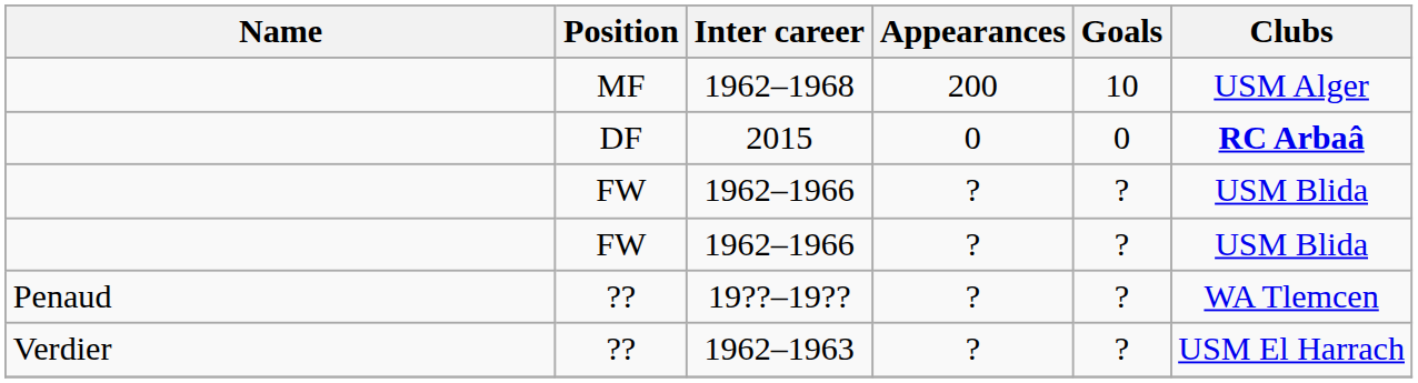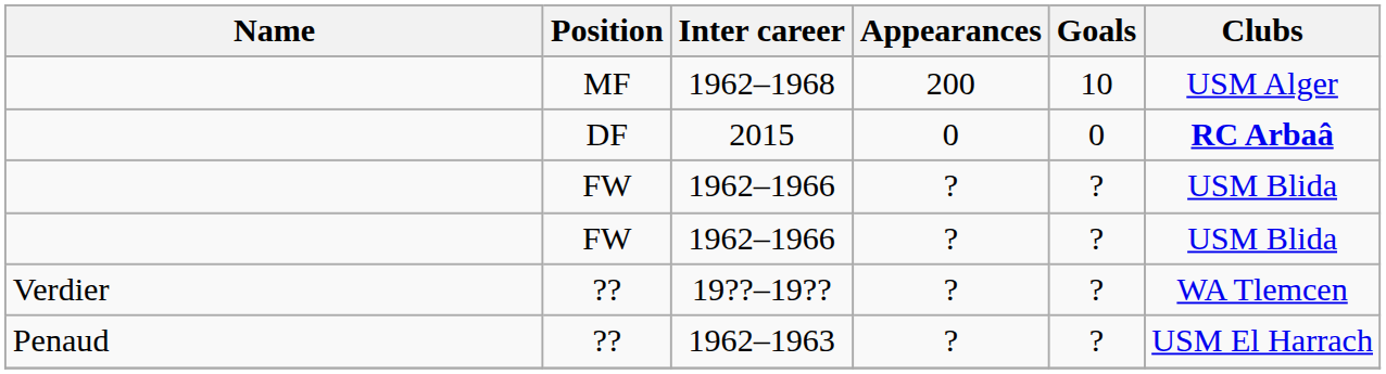 <table class="wikitable sortable" style="text-align: center;">
 <tr>
 <th style="width:16em">Name</th>
 <th>Position</th>
 <th>Inter career</th>
 <th>Appearances</th>
 <th>Goals</th>
 <th>Clubs</th>
 </tr>
 <tr>
 <td align="left"></td>
 <td>MF</td>
 <td>1962–1968</td>
 <td>200</td>
 <td>10</td>
 <td><a href='#'>USM Alger</a></td>
 </tr>
 <tr>
 <td align="left"></td>
 <td>DF</td>
 <td>2015</td>
 <td>0</td>
 <td>0</td>
 <td><strong><a href='#'>RC Arbaâ</a></strong></td>
 </tr>
 <tr>
 <td align="left"></td>
 <td>FW</td>
 <td>1962–1966</td>
 <td>?</td>
 <td>?</td>
 <td><a href='#'>USM Blida</a></td>
 </tr>
 <tr>
 <td align="left"></td>
 <td>FW</td>
 <td>1962–1966</td>
 <td>?</td>
 <td>?</td>
 <td><a href='#'>USM Blida</a></td>
 </tr>
 <tr>
-<td align="left">Penaud</td>
+<td align="left">Verdier</td>
 <td>??</td>
 <td>19??–19??</td>
 <td>?</td>
 <td>?</td>
 <td><a href='#'>WA Tlemcen</a></td>
 </tr>
 <tr>
-<td align="left">Verdier</td>
+<td align="left">Penaud</td>
 <td>??</td>
 <td>1962–1963</td>
 <td>?</td>
 <td>?</td>
 <td><a href='#'>USM El Harrach</a></td>
 </tr>
 <tr>
 </tr>
 </table>
